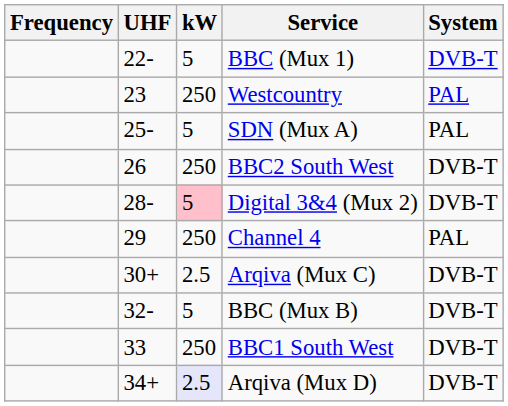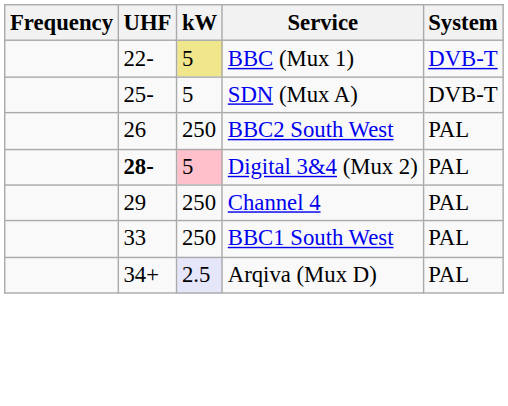 <table class="wikitable sortable">
 <tr>
 <th>Frequency</th>
 <th>UHF</th>
 <th>kW</th>
 <th>Service</th>
 <th>System</th>
 </tr>
 <tr>
 <td></td>
 <td>22-</td>
-<td>5</td>
+<td style="background: khaki;">5</td>
 <td><a href='#'>BBC</a> (Mux 1)</td>
 <td><a href='#'>DVB-T</a></td>
-</tr>
-<tr>
-<td></td>
-<td>23</td>
-<td>250</td>
-<td><a href='#'>Westcountry</a></td>
-<td><a href='#'>PAL</a></td>
 </tr>
 <tr>
 <td></td>
 <td>25-</td>
 <td>5</td>
 <td><a href='#'>SDN</a> (Mux A)</td>
-<td>PAL</td>
+<td>DVB-T</td>
 </tr>
 <tr>
 <td></td>
 <td>26</td>
 <td>250</td>
 <td><a href='#'>BBC2 South West</a></td>
-<td>DVB-T</td>
+<td>PAL</td>
 </tr>
 <tr>
 <td></td>
-<td>28-</td>
+<td><strong>28-</strong></td>
 <td style="background: pink;">5</td>
 <td><a href='#'>Digital 3&4</a> (Mux 2)</td>
-<td>DVB-T</td>
+<td>PAL</td>
 </tr>
 <tr>
 <td></td>
 <td>29</td>
 <td>250</td>
 <td><a href='#'>Channel 4</a></td>
 <td>PAL</td>
 </tr>
 <tr>
 <td></td>
-<td>30+</td>
-<td>2.5</td>
-<td><a href='#'>Arqiva</a> (Mux C)</td>
-<td>DVB-T</td>
-</tr>
-<tr>
-<td></td>
-<td>32-</td>
-<td>5</td>
-<td>BBC (Mux B)</td>
-<td>DVB-T</td>
-</tr>
-<tr>
-<td></td>
 <td>33</td>
 <td>250</td>
 <td><a href='#'>BBC1 South West</a></td>
-<td>DVB-T</td>
+<td>PAL</td>
 </tr>
 <tr>
 <td></td>
 <td>34+</td>
 <td style="background: lavender;">2.5</td>
 <td>Arqiva (Mux D)</td>
-<td>DVB-T</td>
+<td>PAL</td>
 </tr>
 </table>
